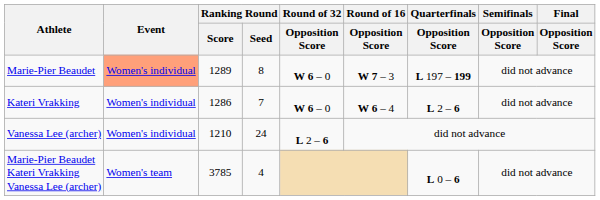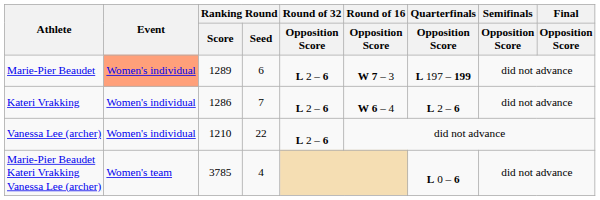 <table class="wikitable" style="font-size:90%">
 <tr>
 <th rowspan="2">Athlete</th>
 <th rowspan="2">Event</th>
 <th colspan="2">Ranking Round</th>
 <th>Round of 32</th>
 <th>Round of 16</th>
 <th>Quarterfinals</th>
 <th>Semifinals</th>
 <th>Final</th>
 </tr>
 <tr>
 <th>Score</th>
 <th>Seed</th>
 <th>Opposition<br>Score</th>
 <th>Opposition<br>Score</th>
 <th>Opposition<br>Score</th>
 <th>Opposition<br>Score</th>
 <th>Opposition<br>Score</th>
 </tr>
 <tr>
 <td><a href='#'>Marie-Pier Beaudet</a></td>
 <td style="background: lightsalmon;"><a href='#'>Women's individual</a></td>
 <td align=center>1289</td>
-<td align=center>8</td>
-<td align=center><br><strong>W</strong> <strong>6</strong> – 0</td>
+<td align=center>6</td>
+<td align=center><br><strong>L</strong> 2 – <strong>6</strong></td>
 <td align=center><br><strong>W</strong> <strong>7</strong> – 3</td>
 <td align=center><br><strong>L</strong> 197 – <strong>199</strong></td>
 <td align=center colspan=2>did not advance</td>
 </tr>
 <tr>
 <td><a href='#'>Kateri Vrakking</a></td>
 <td><a href='#'>Women's individual</a></td>
 <td align=center>1286</td>
 <td align=center>7</td>
-<td align=center><br><strong>W</strong> <strong>6</strong> – 0</td>
+<td align=center><br><strong>L</strong> 2 – <strong>6</strong></td>
 <td align=center><br><strong>W</strong> <strong>6</strong> – 4</td>
 <td align=center><br><strong>L</strong> 2 – <strong>6</strong></td>
 <td align=center colspan=2>did not advance</td>
 </tr>
 <tr>
 <td><a href='#'>Vanessa Lee (archer)</a></td>
 <td><a href='#'>Women's individual</a></td>
 <td align=center>1210</td>
-<td align=center>24</td>
+<td align=center>22</td>
 <td align=center><br><strong>L</strong> 2 – <strong>6</strong></td>
 <td align=center colspan=4>did not advance</td>
 </tr>
 <tr>
 <td><a href='#'>Marie-Pier Beaudet</a><br><a href='#'>Kateri Vrakking</a><br><a href='#'>Vanessa Lee (archer)</a></td>
 <td><a href='#'>Women's team</a></td>
 <td align=center>3785</td>
 <td align=center>4</td>
 <td bgcolor = "wheat" colspan=2></td>
 <td align=center><br><strong>L</strong> 0 – <strong>6</strong></td>
 <td align=center colspan=2>did not advance</td>
 </tr>
 </table>
